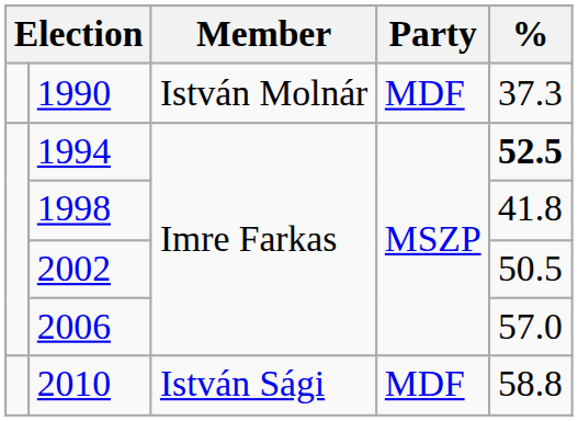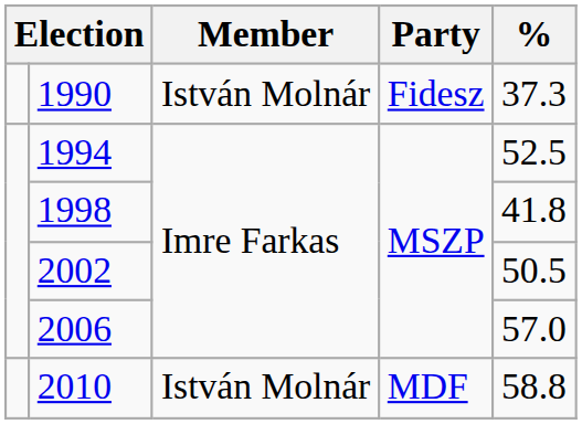 <table class=wikitable>
 <tr>
 <th colspan=2>Election</th>
 <th>Member</th>
 <th>Party</th>
 <th>%</th>
 </tr>
 <tr>
 <td bgcolor=></td>
 <td><a href='#'>1990</a></td>
 <td>István Molnár</td>
-<td><a href='#'>MDF</a></td>
+<td><a href='#'>Fidesz</a></td>
 <td align=right>37.3</td>
 </tr>
 <tr>
 <td rowspan=4 bgcolor=></td>
 <td><a href='#'>1994</a></td>
 <td rowspan=4>Imre Farkas</td>
 <td rowspan=4><a href='#'>MSZP</a></td>
-<td align=right><strong>52.5</strong></td>
+<td align=right>52.5</td>
 </tr>
 <tr>
 <td><a href='#'>1998</a></td>
 <td align=right>41.8</td>
 </tr>
 <tr>
 <td><a href='#'>2002</a></td>
 <td align=right>50.5</td>
 </tr>
 <tr>
 <td><a href='#'>2006</a></td>
 <td align=right>57.0</td>
 </tr>
 <tr>
 <td bgcolor=></td>
 <td><a href='#'>2010</a></td>
-<td><a href='#'>István Sági</a></td>
+<td>István Molnár</td>
 <td><a href='#'>MDF</a></td>
 <td align=right>58.8</td>
 </tr>
 </table>
